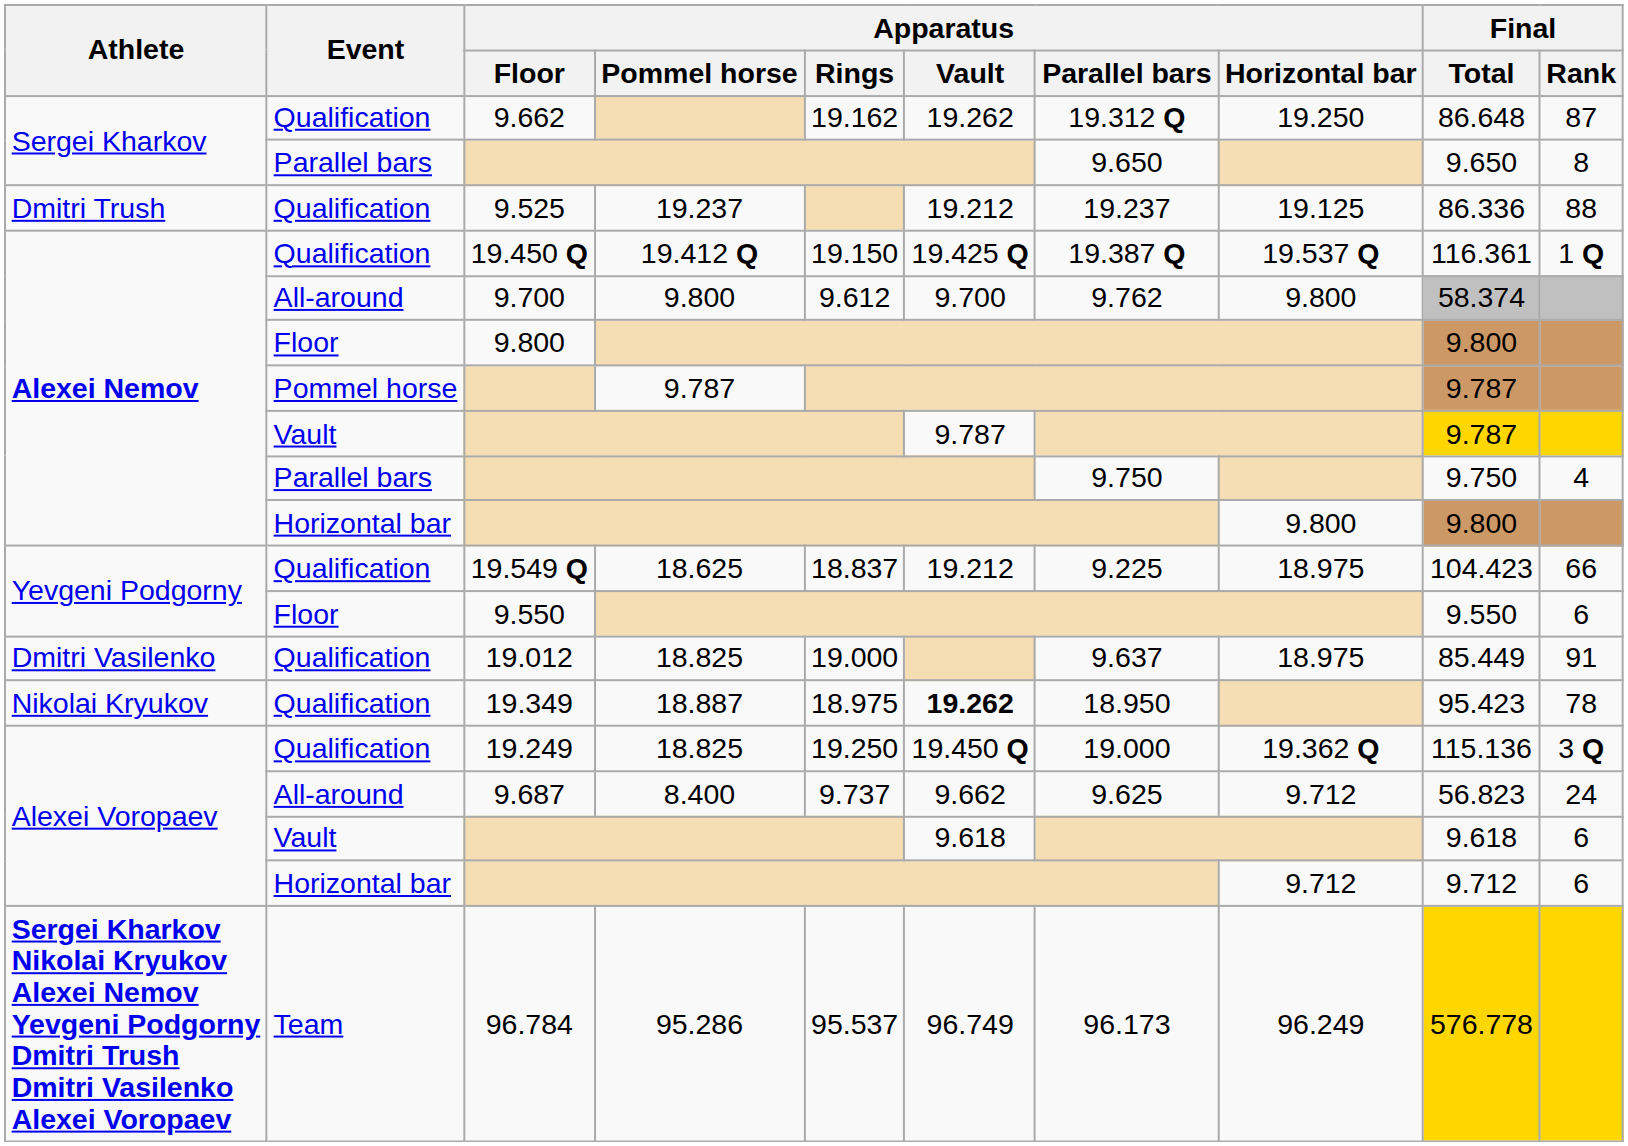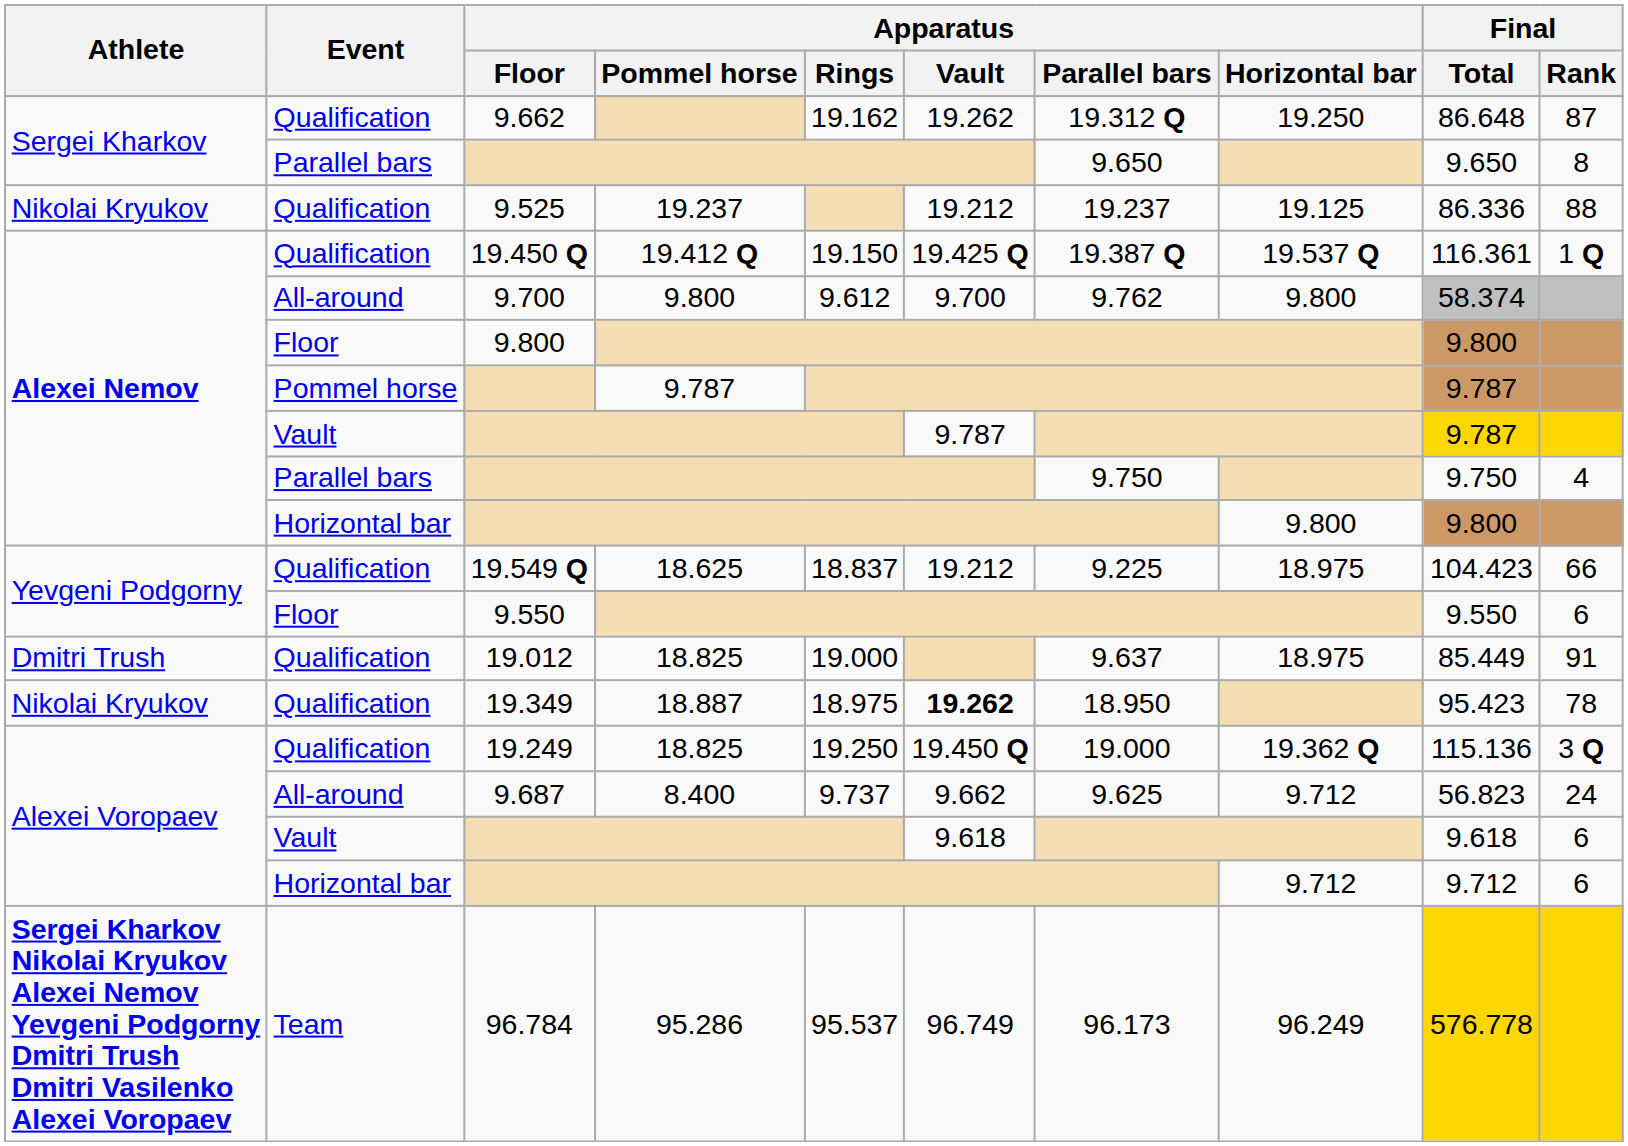 <table class="wikitable" style="font-size:90%">
 <tr>
 <th rowspan="2">Athlete</th>
 <th rowspan="2">Event</th>
 <th colspan = "6">Apparatus</th>
 <th colspan = "2">Final</th>
 </tr>
 <tr>
 <th>Floor</th>
 <th>Pommel horse</th>
 <th>Rings</th>
 <th>Vault</th>
 <th>Parallel bars</th>
 <th>Horizontal bar</th>
 <th>Total</th>
 <th>Rank</th>
 </tr>
 <tr>
 <td rowspan=2><a href='#'>Sergei Kharkov</a></td>
 <td><a href='#'>Qualification</a></td>
 <td align=center>9.662</td>
 <td align=center bgcolor="wheat"></td>
 <td align=center>19.162</td>
 <td align=center>19.262</td>
 <td align=center>19.312 <strong>Q</strong></td>
 <td align=center>19.250</td>
 <td align="center">86.648</td>
 <td align="center">87</td>
 </tr>
 <tr>
 <td><a href='#'>Parallel bars</a></td>
 <td align=center colspan="4" bgcolor="wheat"></td>
 <td align=center>9.650</td>
 <td align=center colspan="1" bgcolor="wheat"></td>
 <td align=center>9.650</td>
 <td align=center>8</td>
 </tr>
 <tr>
-<td><a href='#'>Dmitri Trush</a></td>
+<td><a href='#'>Nikolai Kryukov</a></td>
 <td><a href='#'>Qualification</a></td>
 <td align=center>9.525</td>
 <td align=center>19.237</td>
 <td align=center bgcolor="wheat"></td>
 <td align=center>19.212</td>
 <td align=center>19.237</td>
 <td align=center>19.125</td>
 <td align="center">86.336</td>
 <td align="center">88</td>
 </tr>
 <tr>
 <td rowspan=7><strong><a href='#'>Alexei Nemov</a></strong></td>
 <td><a href='#'>Qualification</a></td>
 <td align=center>19.450 <strong>Q</strong></td>
 <td align=center>19.412 <strong>Q</strong></td>
 <td align=center>19.150</td>
 <td align=center>19.425 <strong>Q</strong></td>
 <td align=center>19.387 <strong>Q</strong></td>
 <td align=center>19.537 <strong>Q</strong></td>
 <td align="center">116.361</td>
 <td align="center">1 <strong>Q</strong></td>
 </tr>
 <tr>
 <td><a href='#'>All-around</a></td>
 <td align=center>9.700</td>
 <td align=center>9.800</td>
 <td align=center>9.612</td>
 <td align=center>9.700</td>
 <td align=center>9.762</td>
 <td align=center>9.800</td>
 <td align=center bgcolor=silver>58.374</td>
 <td align=center bgcolor=silver></td>
 </tr>
 <tr>
 <td><a href='#'>Floor</a></td>
 <td align=center>9.800</td>
 <td align=center colspan="5" bgcolor="wheat"></td>
 <td align=center bgcolor=cc9966>9.800</td>
 <td align=center bgcolor=cc9966></td>
 </tr>
 <tr>
 <td><a href='#'>Pommel horse</a></td>
 <td align=center colspan="1" bgcolor="wheat"></td>
 <td align=center>9.787</td>
 <td align=center colspan="4" bgcolor="wheat"></td>
 <td align=center bgcolor=cc9966>9.787</td>
 <td align=center bgcolor=cc9966></td>
 </tr>
 <tr>
 <td><a href='#'>Vault</a></td>
 <td align=center colspan="3" bgcolor="wheat"></td>
 <td align=center>9.787</td>
 <td align=center colspan="2" bgcolor="wheat"></td>
 <td align=center bgcolor=gold>9.787</td>
 <td align=center bgcolor=gold></td>
 </tr>
 <tr>
 <td><a href='#'>Parallel bars</a></td>
 <td align=center colspan="4" bgcolor="wheat"></td>
 <td align=center>9.750</td>
 <td align=center colspan="1" bgcolor="wheat"></td>
 <td align=center>9.750</td>
 <td align=center>4</td>
 </tr>
 <tr>
 <td><a href='#'>Horizontal bar</a></td>
 <td align=center colspan="5" bgcolor="wheat"></td>
 <td align=center>9.800</td>
 <td align=center bgcolor=cc9966>9.800</td>
 <td align=center bgcolor=cc9966></td>
 </tr>
 <tr>
 <td rowspan=2><a href='#'>Yevgeni Podgorny</a></td>
 <td><a href='#'>Qualification</a></td>
 <td align=center>19.549 <strong>Q</strong></td>
 <td align=center>18.625</td>
 <td align=center>18.837</td>
 <td align=center>19.212</td>
 <td align=center>9.225</td>
 <td align=center>18.975</td>
 <td align="center">104.423</td>
 <td align="center">66</td>
 </tr>
 <tr>
 <td><a href='#'>Floor</a></td>
 <td align=center>9.550</td>
 <td align=center colspan="5" bgcolor="wheat"></td>
 <td align=center>9.550</td>
 <td align=center>6</td>
 </tr>
 <tr>
-<td><a href='#'>Dmitri Vasilenko</a></td>
+<td><a href='#'>Dmitri Trush</a></td>
 <td><a href='#'>Qualification</a></td>
 <td align=center>19.012</td>
 <td align=center>18.825</td>
 <td align=center>19.000</td>
 <td align=center bgcolor="wheat"></td>
 <td align=center>9.637</td>
 <td align=center>18.975</td>
 <td align="center">85.449</td>
 <td align="center">91</td>
 </tr>
 <tr>
 <td><a href='#'>Nikolai Kryukov</a></td>
 <td><a href='#'>Qualification</a></td>
 <td align=center>19.349</td>
 <td align=center>18.887</td>
 <td align=center>18.975</td>
 <td align=center><strong>19.262</strong></td>
 <td align=center>18.950</td>
 <td align=center bgcolor="wheat"></td>
 <td align="center">95.423</td>
 <td align="center">78</td>
 </tr>
 <tr>
 <td rowspan=4><a href='#'>Alexei Voropaev</a></td>
 <td><a href='#'>Qualification</a></td>
 <td align=center>19.249</td>
 <td align=center>18.825</td>
 <td align=center>19.250</td>
 <td align=center>19.450 <strong>Q</strong></td>
 <td align=center>19.000</td>
 <td align=center>19.362 <strong>Q</strong></td>
 <td align="center">115.136</td>
 <td align="center">3 <strong>Q</strong></td>
 </tr>
 <tr>
 <td><a href='#'>All-around</a></td>
 <td align=center>9.687</td>
 <td align=center>8.400</td>
 <td align=center>9.737</td>
 <td align=center>9.662</td>
 <td align=center>9.625</td>
 <td align=center>9.712</td>
 <td align=center>56.823</td>
 <td align=center>24</td>
 </tr>
 <tr>
 <td><a href='#'>Vault</a></td>
 <td align=center colspan="3" bgcolor="wheat"></td>
 <td align=center>9.618</td>
 <td align=center colspan="2" bgcolor="wheat"></td>
 <td align=center>9.618</td>
 <td align=center>6</td>
 </tr>
 <tr>
 <td><a href='#'>Horizontal bar</a></td>
 <td align=center colspan="5" bgcolor="wheat"></td>
 <td align=center>9.712</td>
 <td align=center>9.712</td>
 <td align=center>6</td>
 </tr>
 <tr>
 <td><strong><a href='#'>Sergei Kharkov</a><br><a href='#'>Nikolai Kryukov</a><br><a href='#'>Alexei Nemov</a><br><a href='#'>Yevgeni Podgorny</a><br><a href='#'>Dmitri Trush</a><br><a href='#'>Dmitri Vasilenko</a><br><a href='#'>Alexei Voropaev</a></strong></td>
 <td><a href='#'>Team</a></td>
 <td align=center>96.784</td>
 <td align=center>95.286</td>
 <td align=center>95.537</td>
 <td align=center>96.749</td>
 <td align=center>96.173</td>
 <td align=center>96.249</td>
 <td align=center bgcolor=gold>576.778</td>
 <td align=center bgcolor=gold></td>
 </tr>
 </table>
